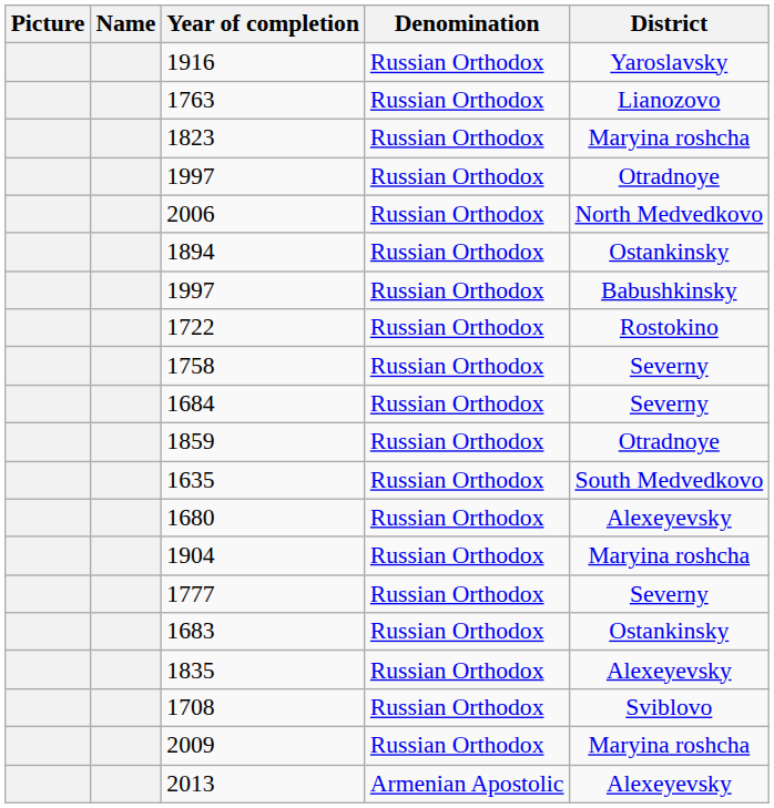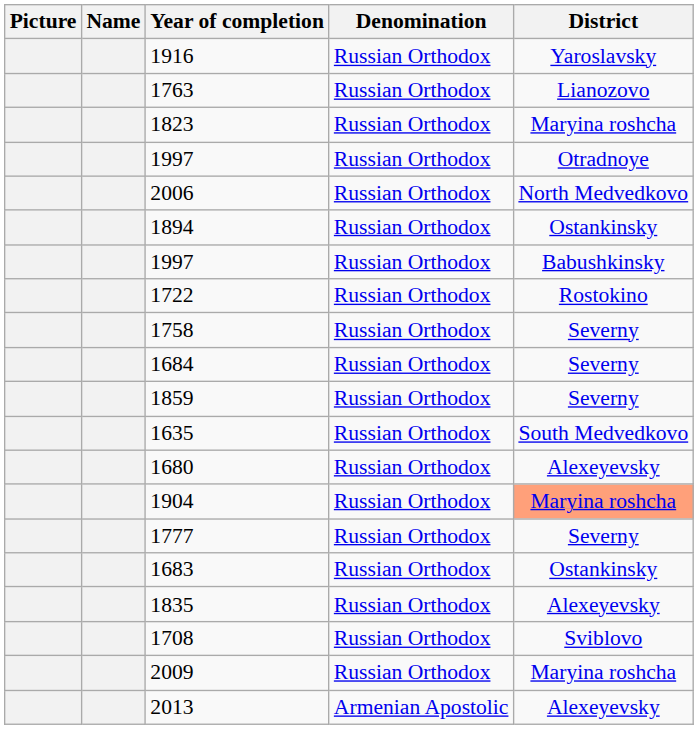 <table class="wikitable sortable plainrowheaders">
 <tr>
 <th scope="col" class="unsortable">Picture</th>
 <th scope="col">Name</th>
 <th scope="col">Year of completion</th>
 <th scope="col">Denomination</th>
 <th scope="col">District</th>
 </tr>
 <tr>
 <th scope="row"></th>
 <th scope="row"><br><small></small></th>
 <td>1916</td>
 <td><a href='#'>Russian Orthodox</a></td>
 <td style="text-align:center;"><a href='#'>Yaroslavsky</a><br></td>
 </tr>
 <tr>
 <th scope="row"></th>
 <th scope="row"><br><small></small></th>
 <td>1763</td>
 <td><a href='#'>Russian Orthodox</a></td>
 <td style="text-align:center;"><a href='#'>Lianozovo</a><br></td>
 </tr>
 <tr>
 <th scope="row"></th>
 <th scope="row"><br><small></small></th>
 <td>1823</td>
 <td><a href='#'>Russian Orthodox</a></td>
 <td style="text-align:center;"><a href='#'>Maryina roshcha</a><br></td>
 </tr>
 <tr>
 <th scope="row"></th>
 <th scope="row"><br><small></small></th>
 <td>1997</td>
 <td><a href='#'>Russian Orthodox</a></td>
 <td style="text-align:center;"><a href='#'>Otradnoye</a><br></td>
 </tr>
 <tr>
 <th scope="row"></th>
 <th scope="row"><br><small></small></th>
 <td>2006</td>
 <td><a href='#'>Russian Orthodox</a></td>
 <td style="text-align:center;"><a href='#'>North Medvedkovo</a><br></td>
 </tr>
 <tr>
 <th scope="row"></th>
 <th scope="row"><br><small></small></th>
 <td>1894</td>
 <td><a href='#'>Russian Orthodox</a></td>
 <td style="text-align:center;"><a href='#'>Ostankinsky</a><br></td>
 </tr>
 <tr>
 <th scope="row"></th>
 <th scope="row"><br><small></small></th>
 <td>1997</td>
 <td><a href='#'>Russian Orthodox</a></td>
 <td style="text-align:center;"><a href='#'>Babushkinsky</a><br></td>
 </tr>
 <tr>
 <th scope="row"></th>
 <th scope="row"><br><small></small></th>
 <td>1722</td>
 <td><a href='#'>Russian Orthodox</a></td>
 <td style="text-align:center;"><a href='#'>Rostokino</a><br></td>
 </tr>
 <tr>
 <th scope="row"></th>
 <th scope="row"><br><small></small></th>
 <td>1758</td>
 <td><a href='#'>Russian Orthodox</a></td>
 <td style="text-align:center;"><a href='#'>Severny</a><br></td>
 </tr>
 <tr>
 <th scope="row"></th>
 <th scope="row"><br><small></small></th>
 <td>1684</td>
 <td><a href='#'>Russian Orthodox</a></td>
 <td style="text-align:center;"><a href='#'>Severny</a><br></td>
 </tr>
 <tr>
 <th scope="row"></th>
 <th scope="row"><br><small></small></th>
 <td>1859</td>
 <td><a href='#'>Russian Orthodox</a></td>
-<td style="text-align:center;"><a href='#'>Otradnoye</a><br></td>
+<td style="text-align:center;"><a href='#'>Severny</a><br></td>
 </tr>
 <tr>
 <th scope="row"></th>
 <th scope="row"><br><small></small></th>
 <td>1635</td>
 <td><a href='#'>Russian Orthodox</a></td>
 <td style="text-align:center;"><a href='#'>South Medvedkovo</a><br></td>
 </tr>
 <tr>
 <th scope="row"></th>
 <th scope="row"><br><small></small></th>
 <td>1680</td>
 <td><a href='#'>Russian Orthodox</a></td>
 <td style="text-align:center;"><a href='#'>Alexeyevsky</a><br></td>
 </tr>
 <tr>
 <th scope="row"></th>
 <th scope="row"><br><small></small></th>
 <td>1904</td>
 <td><a href='#'>Russian Orthodox</a></td>
-<td style="text-align:center;"><a href='#'>Maryina roshcha</a><br></td>
+<td style="background: lightsalmon; text-align:center;"><a href='#'>Maryina roshcha</a><br></td>
 </tr>
 <tr>
 <th scope="row"></th>
 <th scope="row"><br><small></small></th>
 <td>1777</td>
 <td><a href='#'>Russian Orthodox</a></td>
 <td style="text-align:center;"><a href='#'>Severny</a><br></td>
 </tr>
 <tr>
 <th scope="row"></th>
 <th scope="row"><br><small></small></th>
 <td>1683</td>
 <td><a href='#'>Russian Orthodox</a></td>
 <td style="text-align:center;"><a href='#'>Ostankinsky</a><br></td>
 </tr>
 <tr>
 <th scope="row"></th>
 <th scope="row"><br><small></small></th>
 <td>1835</td>
 <td><a href='#'>Russian Orthodox</a></td>
 <td style="text-align:center;"><a href='#'>Alexeyevsky</a><br></td>
 </tr>
 <tr>
 <th scope="row"></th>
 <th scope="row"><br><small></small></th>
 <td>1708</td>
 <td><a href='#'>Russian Orthodox</a></td>
 <td style="text-align:center;"><a href='#'>Sviblovo</a><br></td>
 </tr>
 <tr>
 <th scope="row"></th>
 <th scope="row"><br><small></small></th>
 <td>2009</td>
 <td><a href='#'>Russian Orthodox</a></td>
 <td style="text-align:center;"><a href='#'>Maryina roshcha</a><br></td>
 </tr>
 <tr>
 <th scope="row"></th>
 <th scope="row"><br><small></small></th>
 <td>2013</td>
 <td><a href='#'>Armenian Apostolic</a></td>
 <td style="text-align:center;"><a href='#'>Alexeyevsky</a><br></td>
 </tr>
 </table>
